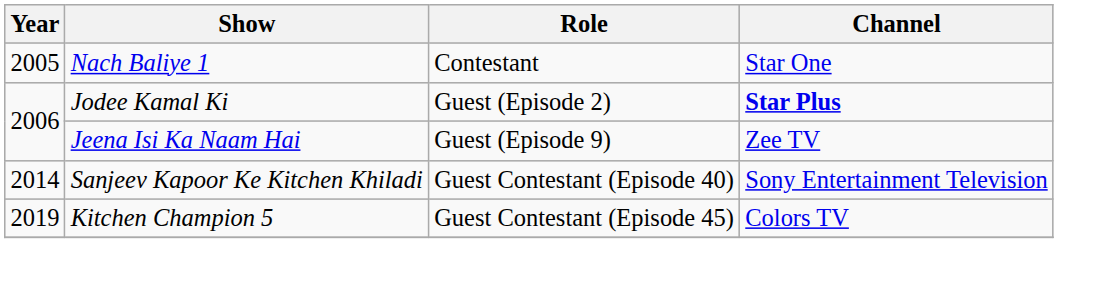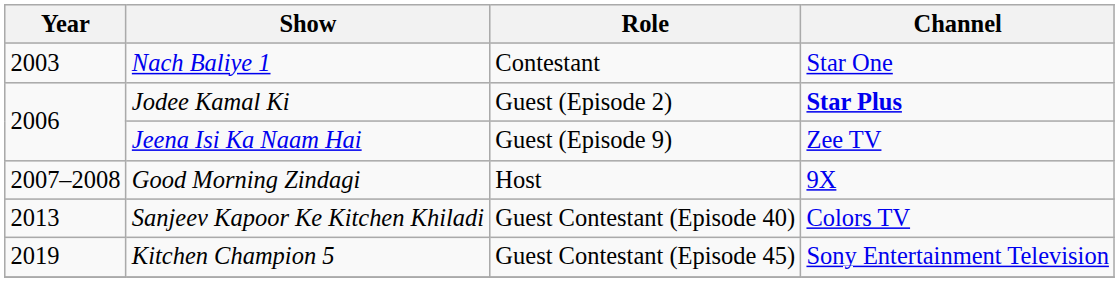 <table class="wikitable sortable">
 <tr>
 <th>Year</th>
 <th>Show</th>
 <th>Role</th>
 <th>Channel</th>
 </tr>
 <tr>
-<td>2005</td>
+<td>2003</td>
 <td><em><a href='#'> Nach Baliye 1</a></em></td>
 <td>Contestant</td>
 <td><a href='#'> Star One</a></td>
 </tr>
 <tr>
 <td rowspan = "2">2006</td>
 <td><em>Jodee Kamal Ki</em></td>
 <td>Guest (Episode 2)</td>
 <td><strong><a href='#'>Star Plus</a></strong></td>
 </tr>
 <tr>
 <td><em><a href='#'>Jeena Isi Ka Naam Hai</a></em></td>
 <td>Guest (Episode 9)</td>
 <td><a href='#'>Zee TV</a></td>
 </tr>
 <tr>
-<td>2014</td>
+<td>2007–2008</td>
+<td><em>Good Morning Zindagi</em></td>
+<td>Host</td>
+<td><a href='#'> 9X</a></td>
+</tr>
+<tr>
+<td>2013</td>
 <td><em>Sanjeev Kapoor Ke Kitchen Khiladi</em></td>
 <td>Guest Contestant (Episode 40)</td>
-<td><a href='#'>Sony Entertainment Television</a></td>
+<td><a href='#'>Colors TV</a></td>
 </tr>
 <tr>
 <td>2019</td>
 <td><em>Kitchen Champion 5</em></td>
 <td>Guest Contestant (Episode 45)</td>
-<td><a href='#'>Colors TV</a></td>
+<td><a href='#'>Sony Entertainment Television</a></td>
 </tr>
 <tr>
 </tr>
 </table>
